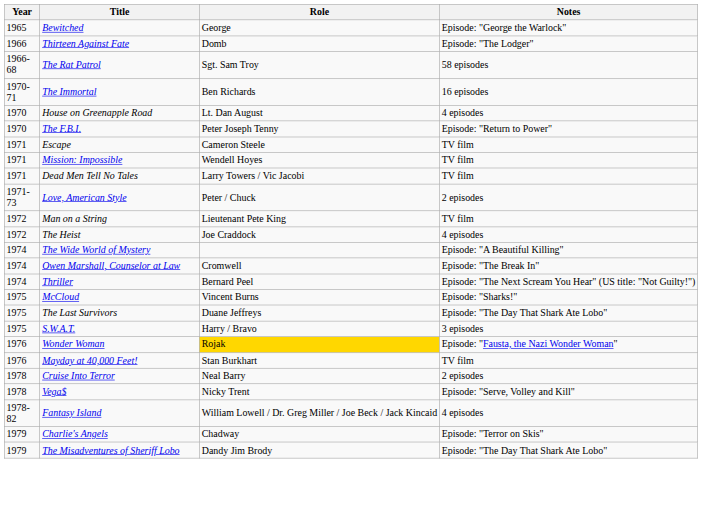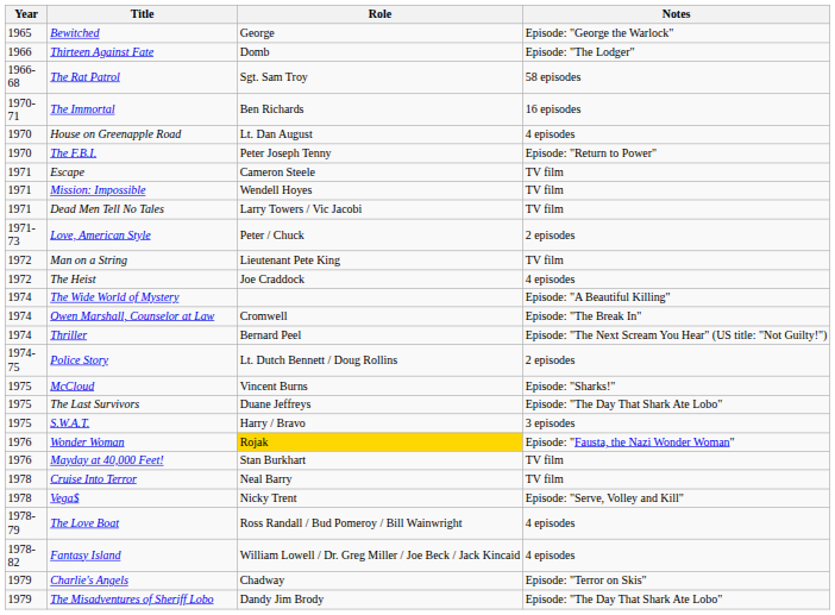 <table class="wikitable sortable">
 <tr>
 <th scope="col" style="width: 50px;">Year</th>
 <th scope="col" style="width: 250px;">Title</th>
 <th>Role</th>
 <th class="unsortable">Notes</th>
 </tr>
 <tr>
 <td>1965</td>
 <td><em><a href='#'>Bewitched</a></em></td>
 <td>George</td>
 <td>Episode: "George the Warlock"</td>
 </tr>
 <tr>
 <td>1966</td>
 <td><em><a href='#'>Thirteen Against Fate</a></em></td>
 <td>Domb</td>
 <td>Episode: "The Lodger"</td>
 </tr>
 <tr>
 <td>1966-68</td>
 <td><em><a href='#'>The Rat Patrol</a></em></td>
 <td>Sgt. Sam Troy</td>
 <td>58 episodes</td>
 </tr>
 <tr>
 <td>1970-71</td>
 <td><em><a href='#'>The Immortal</a></em></td>
 <td>Ben Richards</td>
 <td>16 episodes</td>
 </tr>
 <tr>
 <td>1970</td>
 <td><em>House on Greenapple Road</em></td>
 <td>Lt. Dan August</td>
 <td>4 episodes</td>
 </tr>
 <tr>
 <td>1970</td>
 <td><em><a href='#'>The F.B.I.</a></em></td>
 <td>Peter Joseph Tenny</td>
 <td>Episode: "Return to Power"</td>
 </tr>
 <tr>
 <td>1971</td>
 <td><em>Escape</em></td>
 <td>Cameron Steele</td>
 <td>TV film</td>
 </tr>
 <tr>
 <td>1971</td>
 <td><em><a href='#'>Mission: Impossible</a></em></td>
 <td>Wendell Hoyes</td>
 <td>TV film</td>
 </tr>
 <tr>
 <td>1971</td>
 <td><em>Dead Men Tell No Tales</em></td>
 <td>Larry Towers / Vic Jacobi</td>
 <td>TV film</td>
 </tr>
 <tr>
 <td>1971-73</td>
 <td><em><a href='#'>Love, American Style</a></em></td>
 <td>Peter / Chuck</td>
 <td>2 episodes</td>
 </tr>
 <tr>
 <td>1972</td>
 <td><em>Man on a String</em></td>
 <td>Lieutenant Pete King</td>
 <td>TV film</td>
 </tr>
 <tr>
 <td>1972</td>
 <td><em>The Heist</em></td>
 <td>Joe Craddock</td>
 <td>4 episodes</td>
 </tr>
 <tr>
 <td>1974</td>
 <td><em><a href='#'>The Wide World of Mystery</a></em></td>
 <td></td>
 <td>Episode: "A Beautiful Killing"</td>
 </tr>
 <tr>
 <td>1974</td>
 <td><em><a href='#'>Owen Marshall, Counselor at Law</a></em></td>
 <td>Cromwell</td>
 <td>Episode: "The Break In"</td>
 </tr>
 <tr>
 <td>1974</td>
 <td><em><a href='#'>Thriller</a></em></td>
 <td>Bernard Peel</td>
 <td>Episode: "The Next Scream You Hear" (US title: "Not Guilty!")</td>
 </tr>
 <tr>
+<td>1974-75</td>
+<td><em><a href='#'>Police Story</a></em></td>
+<td>Lt. Dutch Bennett / Doug Rollins</td>
+<td>2 episodes</td>
+</tr>
+<tr>
 <td>1975</td>
 <td><em><a href='#'>McCloud</a></em></td>
 <td>Vincent Burns</td>
 <td>Episode: "Sharks!"</td>
 </tr>
 <tr>
 <td>1975</td>
 <td><em>The Last Survivors</em></td>
 <td>Duane Jeffreys</td>
 <td>Episode: "The Day That Shark Ate Lobo"</td>
 </tr>
 <tr>
 <td>1975</td>
 <td><em><a href='#'>S.W.A.T.</a></em></td>
 <td>Harry / Bravo</td>
 <td>3 episodes</td>
 </tr>
 <tr>
 <td>1976</td>
 <td><em><a href='#'>Wonder Woman</a></em></td>
 <td style="background: gold;">Rojak</td>
 <td>Episode: "<a href='#'>Fausta, the Nazi Wonder Woman</a>"</td>
 </tr>
 <tr>
 <td>1976</td>
 <td><em><a href='#'>Mayday at 40,000 Feet!</a></em></td>
 <td>Stan Burkhart</td>
 <td>TV film</td>
 </tr>
 <tr>
 <td>1978</td>
 <td><em><a href='#'>Cruise Into Terror</a></em></td>
 <td>Neal Barry</td>
-<td>2 episodes</td>
+<td>TV film</td>
 </tr>
 <tr>
 <td>1978</td>
 <td><em><a href='#'>Vega$</a></em></td>
 <td>Nicky Trent</td>
 <td>Episode: "Serve, Volley and Kill"</td>
+</tr>
+<tr>
+<td>1978-79</td>
+<td><em><a href='#'>The Love Boat</a></em></td>
+<td>Ross Randall / Bud Pomeroy / Bill Wainwright</td>
+<td>4 episodes</td>
 </tr>
 <tr>
 <td>1978-82</td>
 <td><em><a href='#'>Fantasy Island</a></em></td>
 <td>William Lowell / Dr. Greg Miller / Joe Beck / Jack Kincaid</td>
 <td>4 episodes</td>
 </tr>
 <tr>
 <td>1979</td>
 <td><em><a href='#'>Charlie's Angels</a></em></td>
 <td>Chadway</td>
 <td>Episode: "Terror on Skis"</td>
 </tr>
 <tr>
 <td>1979</td>
 <td><em><a href='#'>The Misadventures of Sheriff Lobo</a></em></td>
 <td>Dandy Jim Brody</td>
 <td>Episode: "The Day That Shark Ate Lobo"</td>
 </tr>
 </table>
